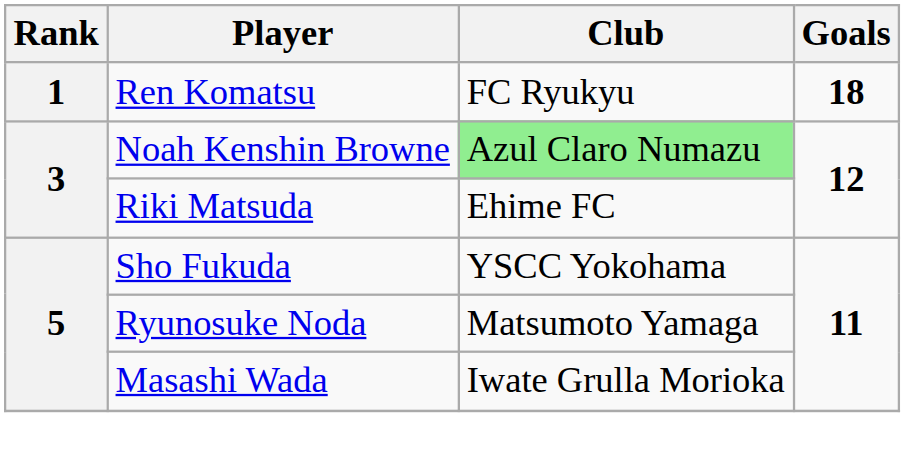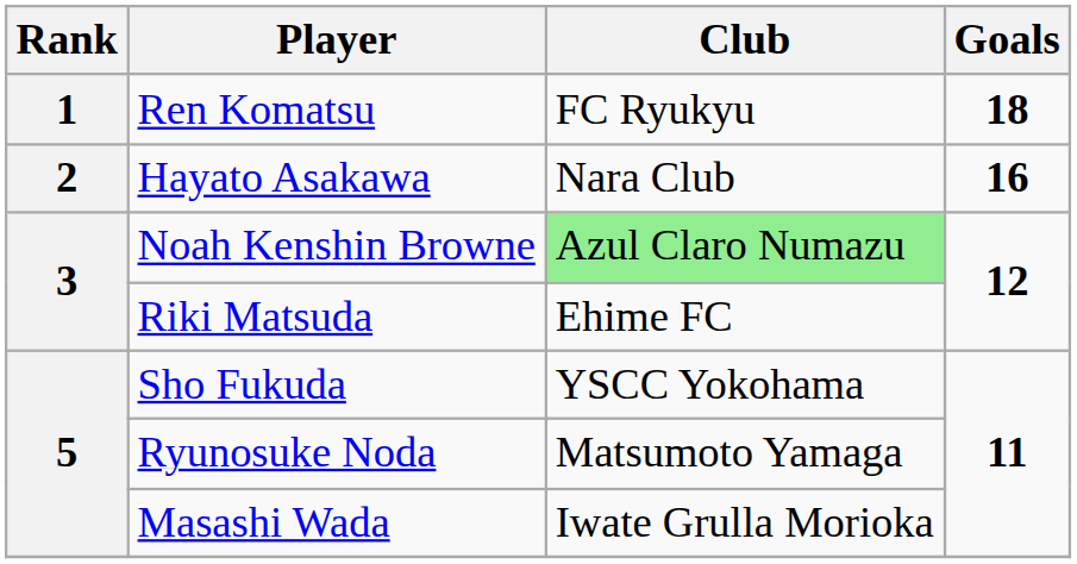 <table class="wikitable" style="text-align:center">
 <tr>
 <th>Rank</th>
 <th>Player</th>
 <th>Club</th>
 <th>Goals</th>
 </tr>
 <tr>
 <th rowspan=1>1</th>
 <td align="left"> <a href='#'>Ren Komatsu</a></td>
 <td align="left">FC Ryukyu</td>
 <td rowspan=1><strong>18</strong></td>
+</tr>
+<tr>
+<th rowspan=1>2</th>
+<td align="left"> <a href='#'>Hayato Asakawa</a></td>
+<td align="left">Nara Club</td>
+<td rowspan=1><strong>16</strong></td>
 </tr>
 <tr>
 <th rowspan=2>3</th>
 <td align="left"> <a href='#'>Noah Kenshin Browne</a></td>
 <td align="left" style="background: lightgreen;">Azul Claro Numazu</td>
 <td rowspan=2><strong>12</strong></td>
 </tr>
 <tr>
 <td align="left"> <a href='#'>Riki Matsuda</a></td>
 <td align="left">Ehime FC</td>
 </tr>
 <tr>
 <th rowspan=3>5</th>
 <td align="left"> <a href='#'>Sho Fukuda</a></td>
 <td align="left">YSCC Yokohama</td>
 <td rowspan=3><strong>11</strong></td>
 </tr>
 <tr>
 <td align="left"> <a href='#'>Ryunosuke Noda</a></td>
 <td align="left">Matsumoto Yamaga</td>
 </tr>
 <tr>
 <td align="left"> <a href='#'>Masashi Wada</a></td>
 <td align="left">Iwate Grulla Morioka</td>
 </tr>
 <tr>
 </tr>
 </table>
